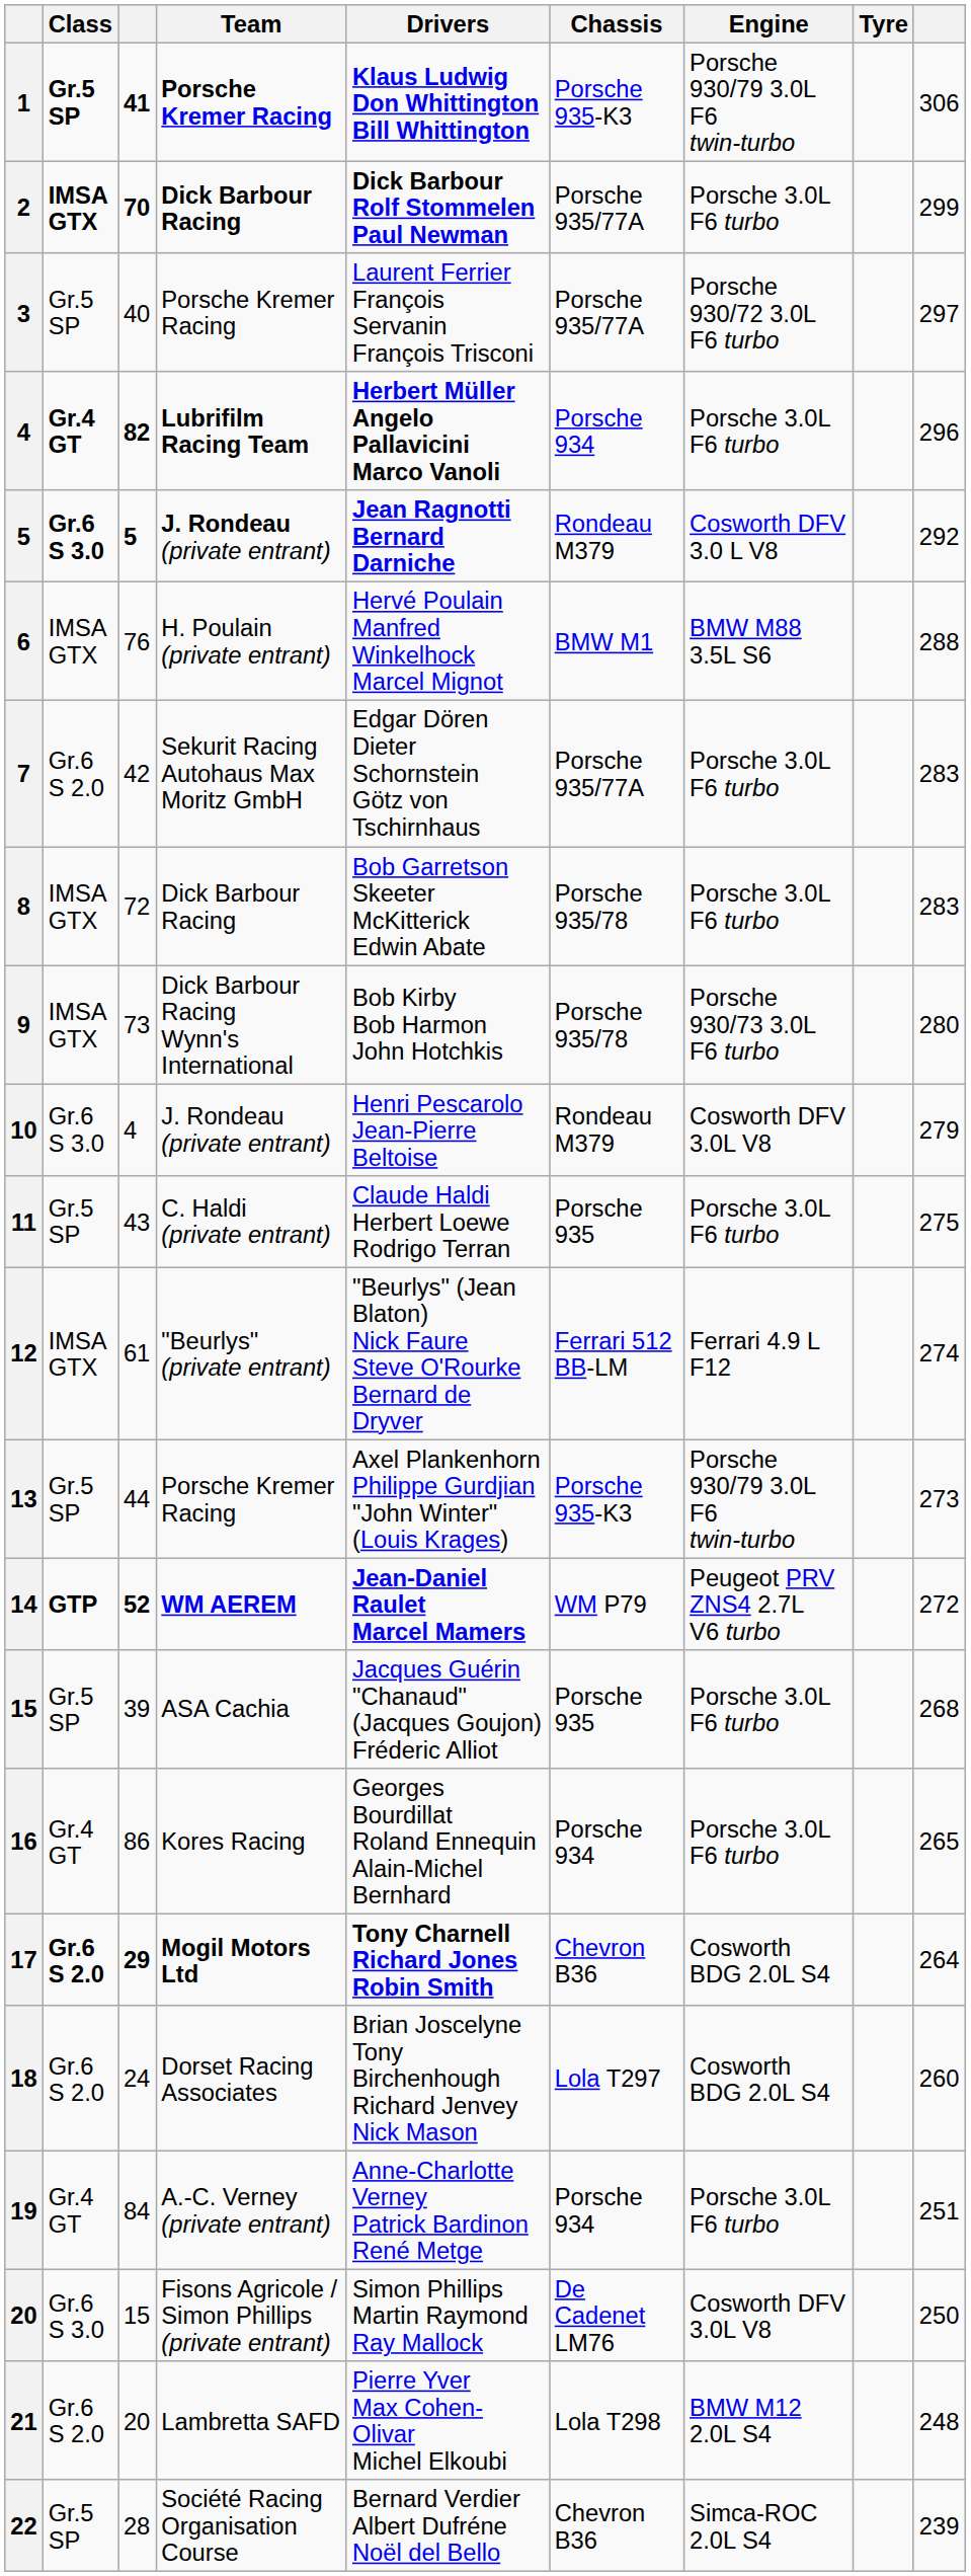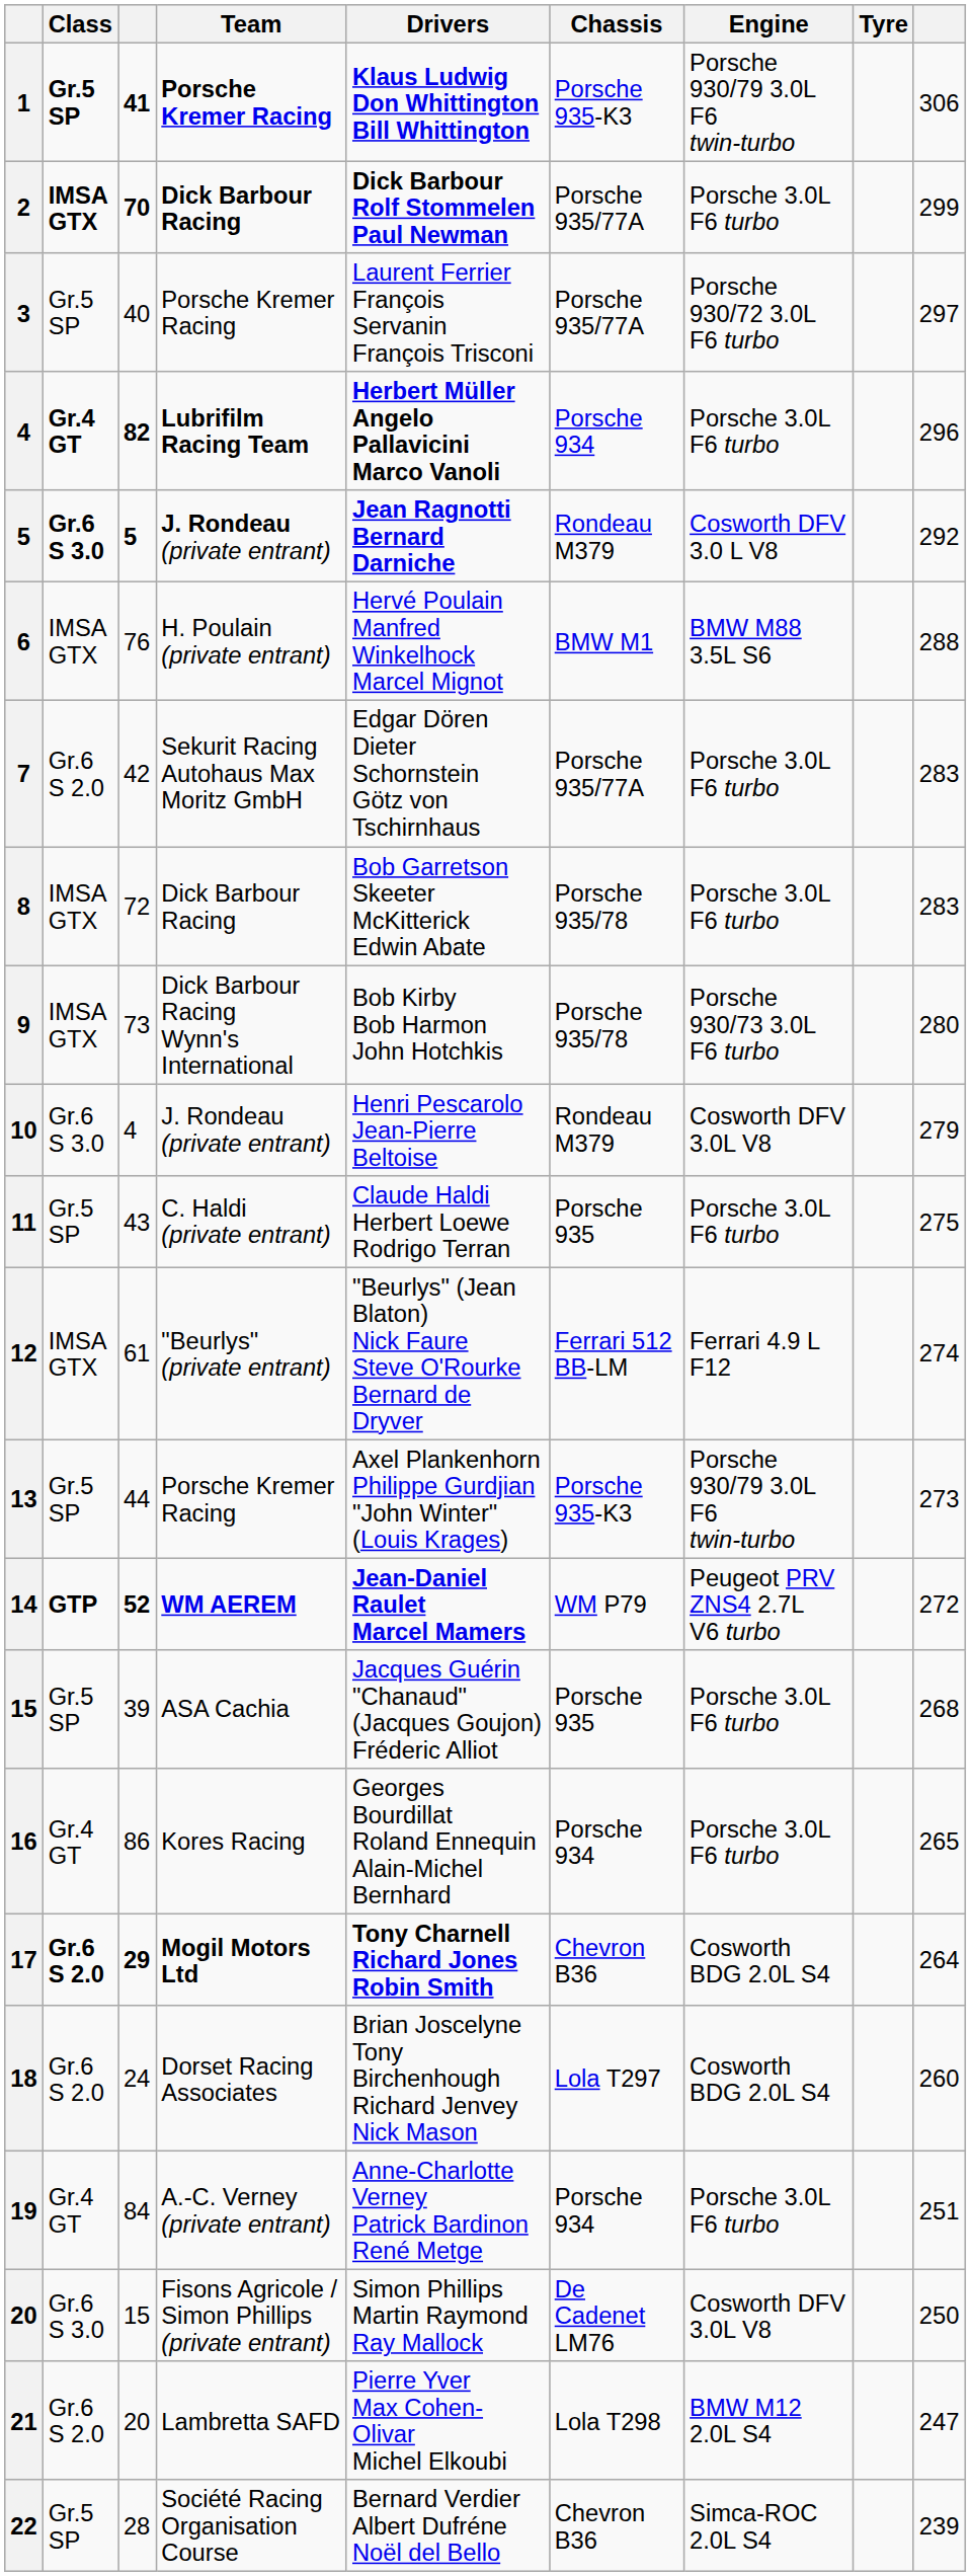 <table class="wikitable" style="font-size: 95%;">
 <tr>
 <th></th>
 <th>Class</th>
 <th></th>
 <th>Team</th>
 <th>Drivers</th>
 <th>Chassis</th>
 <th>Engine</th>
 <th>Tyre</th>
 <th></th>
 </tr>
 <tr>
 <th><strong>1</strong></th>
 <td><strong>Gr.5<br>SP</strong></td>
 <td><strong>41</strong></td>
 <td><strong> Porsche <a href='#'>Kremer Racing</a></strong></td>
 <td><strong> <a href='#'>Klaus Ludwig</a><br> <a href='#'>Don Whittington</a><br> <a href='#'>Bill Whittington</a></strong></td>
 <td><a href='#'>Porsche 935</a>-K3</td>
 <td>Porsche 930/79 3.0L F6<br> <em>twin-turbo</em></td>
 <td></td>
 <td>306</td>
 </tr>
 <tr>
 <th><strong>2</strong></th>
 <td><strong>IMSA<br>GTX</strong></td>
 <td><strong>70</strong></td>
 <td><strong> Dick Barbour Racing</strong></td>
 <td><strong> Dick Barbour<br> <a href='#'>Rolf Stommelen</a><br> <a href='#'>Paul Newman</a></strong></td>
 <td>Porsche 935/77A</td>
 <td>Porsche 3.0L F6 <em>turbo</em></td>
 <td></td>
 <td>299</td>
 </tr>
 <tr>
 <th>3</th>
 <td>Gr.5<br>SP</td>
 <td>40</td>
 <td> Porsche Kremer Racing</td>
 <td> <a href='#'>Laurent Ferrier</a><br> François Servanin<br> François Trisconi</td>
 <td>Porsche 935/77A</td>
 <td>Porsche 930/72 3.0L F6 <em>turbo</em></td>
 <td></td>
 <td>297</td>
 </tr>
 <tr>
 <th><strong>4</strong></th>
 <td><strong>Gr.4<br>GT</strong></td>
 <td><strong>82</strong></td>
 <td><strong> Lubrifilm Racing Team</strong></td>
 <td><strong> <a href='#'>Herbert Müller</a><br> Angelo Pallavicini<br> Marco Vanoli</strong></td>
 <td><a href='#'>Porsche 934</a></td>
 <td>Porsche 3.0L F6 <em>turbo</em></td>
 <td></td>
 <td>296</td>
 </tr>
 <tr>
 <th><strong>5</strong></th>
 <td><strong>Gr.6<br>S 3.0</strong></td>
 <td><strong>5</strong></td>
 <td><strong> J. Rondeau</strong><br><em>(private entrant)</em></td>
 <td><strong> <a href='#'>Jean Ragnotti</a><br> <a href='#'>Bernard Darniche</a> </strong></td>
 <td><a href='#'>Rondeau</a> M379</td>
 <td><a href='#'>Cosworth DFV</a> 3.0 L V8</td>
 <td></td>
 <td>292</td>
 </tr>
 <tr>
 <th>6</th>
 <td>IMSA<br>GTX</td>
 <td>76</td>
 <td> H. Poulain<br><em>(private entrant)</em></td>
 <td> <a href='#'>Hervé Poulain</a><br> <a href='#'>Manfred Winkelhock</a><br> <a href='#'>Marcel Mignot</a></td>
 <td><a href='#'>BMW M1</a></td>
 <td><a href='#'>BMW M88</a> 3.5L S6</td>
 <td></td>
 <td>288</td>
 </tr>
 <tr>
 <th>7</th>
 <td>Gr.6<br>S 2.0</td>
 <td>42</td>
 <td> Sekurit Racing<br> Autohaus Max Moritz GmbH</td>
 <td> Edgar Dören<br> Dieter Schornstein<br> Götz von Tschirnhaus</td>
 <td>Porsche 935/77A</td>
 <td>Porsche 3.0L F6 <em>turbo</em></td>
 <td></td>
 <td>283</td>
 </tr>
 <tr>
 <th>8</th>
 <td>IMSA<br>GTX</td>
 <td>72</td>
 <td> Dick Barbour Racing</td>
 <td> <a href='#'>Bob Garretson</a><br> Skeeter McKitterick<br> Edwin Abate</td>
 <td>Porsche 935/78</td>
 <td>Porsche 3.0L F6 <em>turbo</em></td>
 <td></td>
 <td>283</td>
 </tr>
 <tr>
 <th>9</th>
 <td>IMSA<br>GTX</td>
 <td>73</td>
 <td> Dick Barbour Racing<br> Wynn's International</td>
 <td> Bob Kirby<br> Bob Harmon<br> John Hotchkis</td>
 <td>Porsche 935/78</td>
 <td>Porsche 930/73 3.0L F6 <em>turbo</em></td>
 <td></td>
 <td>280</td>
 </tr>
 <tr>
 <th>10</th>
 <td>Gr.6<br>S 3.0</td>
 <td>4</td>
 <td> J. Rondeau<br><em>(private entrant)</em></td>
 <td> <a href='#'>Henri Pescarolo</a><br> <a href='#'>Jean-Pierre Beltoise</a></td>
 <td>Rondeau M379</td>
 <td>Cosworth DFV 3.0L V8</td>
 <td></td>
 <td>279</td>
 </tr>
 <tr>
 <th>11</th>
 <td>Gr.5<br>SP</td>
 <td>43</td>
 <td> C. Haldi<br><em>(private entrant)</em></td>
 <td> <a href='#'>Claude Haldi</a><br> Herbert Loewe<br> Rodrigo Terran</td>
 <td>Porsche 935</td>
 <td>Porsche 3.0L F6 <em>turbo</em></td>
 <td></td>
 <td>275</td>
 </tr>
 <tr>
 <th>12</th>
 <td>IMSA<br>GTX</td>
 <td>61</td>
 <td> "Beurlys"<br><em>(private entrant)</em></td>
 <td> "Beurlys" (Jean Blaton)<br> <a href='#'>Nick Faure</a><br> <a href='#'>Steve O'Rourke</a><br> <a href='#'>Bernard de Dryver</a></td>
 <td><a href='#'>Ferrari 512 BB</a>-LM</td>
 <td>Ferrari 4.9 L F12</td>
 <td></td>
 <td>274</td>
 </tr>
 <tr>
 <th>13</th>
 <td>Gr.5<br>SP</td>
 <td>44</td>
 <td> Porsche Kremer Racing</td>
 <td> Axel Plankenhorn<br> <a href='#'>Philippe Gurdjian</a><br> "John Winter" (<a href='#'>Louis Krages</a>)</td>
 <td><a href='#'>Porsche 935</a>-K3</td>
 <td>Porsche 930/79 3.0L F6<br> <em>twin-turbo</em></td>
 <td></td>
 <td>273</td>
 </tr>
 <tr>
 <th><strong>14</strong></th>
 <td><strong>GTP</strong></td>
 <td><strong>52</strong></td>
 <td><strong> <a href='#'>WM AEREM</a> </strong></td>
 <td><strong> <a href='#'>Jean-Daniel Raulet</a><br> <a href='#'>Marcel Mamers</a></strong></td>
 <td><a href='#'>WM</a> P79</td>
 <td>Peugeot <a href='#'>PRV ZNS4</a> 2.7L<br> V6 <em>turbo</em></td>
 <td></td>
 <td>272</td>
 </tr>
 <tr>
 <th>15</th>
 <td>Gr.5<br>SP</td>
 <td>39</td>
 <td> ASA Cachia</td>
 <td> <a href='#'>Jacques Guérin</a><br> "Chanaud" (Jacques Goujon)<br> Fréderic Alliot</td>
 <td>Porsche 935</td>
 <td>Porsche 3.0L F6 <em>turbo</em></td>
 <td></td>
 <td>268</td>
 </tr>
 <tr>
 <th>16</th>
 <td>Gr.4<br>GT</td>
 <td>86</td>
 <td> Kores Racing</td>
 <td> Georges Bourdillat<br> Roland Ennequin<br> Alain-Michel Bernhard</td>
 <td>Porsche 934</td>
 <td>Porsche 3.0L F6 <em>turbo</em></td>
 <td></td>
 <td>265</td>
 </tr>
 <tr>
 <th><strong>17</strong></th>
 <td><strong>Gr.6<br>S 2.0</strong></td>
 <td><strong>29</strong></td>
 <td><strong> Mogil Motors Ltd</strong></td>
 <td><strong> Tony Charnell<br> <a href='#'>Richard Jones</a><br> <a href='#'>Robin Smith</a> </strong></td>
 <td><a href='#'>Chevron</a> B36</td>
 <td>Cosworth BDG 2.0L S4</td>
 <td></td>
 <td>264</td>
 </tr>
 <tr>
 <th>18</th>
 <td>Gr.6<br>S 2.0</td>
 <td>24</td>
 <td> Dorset Racing Associates</td>
 <td> Brian Joscelyne<br> Tony Birchenhough<br> Richard Jenvey<br> <a href='#'>Nick Mason</a></td>
 <td><a href='#'>Lola</a> T297</td>
 <td>Cosworth BDG 2.0L S4</td>
 <td></td>
 <td>260</td>
 </tr>
 <tr>
 <th>19</th>
 <td>Gr.4<br>GT</td>
 <td>84</td>
 <td> A.-C. Verney <br><em>(private entrant)</em></td>
 <td> <a href='#'>Anne-Charlotte Verney</a><br> <a href='#'>Patrick Bardinon</a><br> <a href='#'>René Metge</a></td>
 <td>Porsche 934</td>
 <td>Porsche 3.0L F6 <em>turbo</em></td>
 <td></td>
 <td>251</td>
 </tr>
 <tr>
 <th>20</th>
 <td>Gr.6<br>S 3.0</td>
 <td>15</td>
 <td> Fisons Agricole /<br>  Simon Phillips<br><em>(private entrant)</em></td>
 <td> Simon Phillips<br> Martin Raymond<br> <a href='#'>Ray Mallock</a></td>
 <td><a href='#'>De Cadenet</a> LM76</td>
 <td>Cosworth DFV 3.0L V8</td>
 <td></td>
 <td>250</td>
 </tr>
 <tr>
 <th>21</th>
 <td>Gr.6<br>S 2.0</td>
 <td>20</td>
 <td> Lambretta SAFD</td>
 <td> <a href='#'>Pierre Yver</a><br> <a href='#'>Max Cohen-Olivar</a><br> Michel Elkoubi</td>
 <td>Lola T298</td>
 <td><a href='#'>BMW M12</a> 2.0L S4</td>
 <td></td>
-<td>248</td>
+<td>247</td>
 </tr>
 <tr>
 <th>22</th>
 <td>Gr.5<br>SP</td>
 <td>28</td>
 <td> Société Racing<br>Organisation Course</td>
 <td> Bernard Verdier<br> Albert Dufréne<br> <a href='#'>Noël del Bello</a></td>
 <td>Chevron B36</td>
 <td>Simca-ROC 2.0L S4</td>
 <td></td>
 <td>239</td>
 </tr>
 </table>
